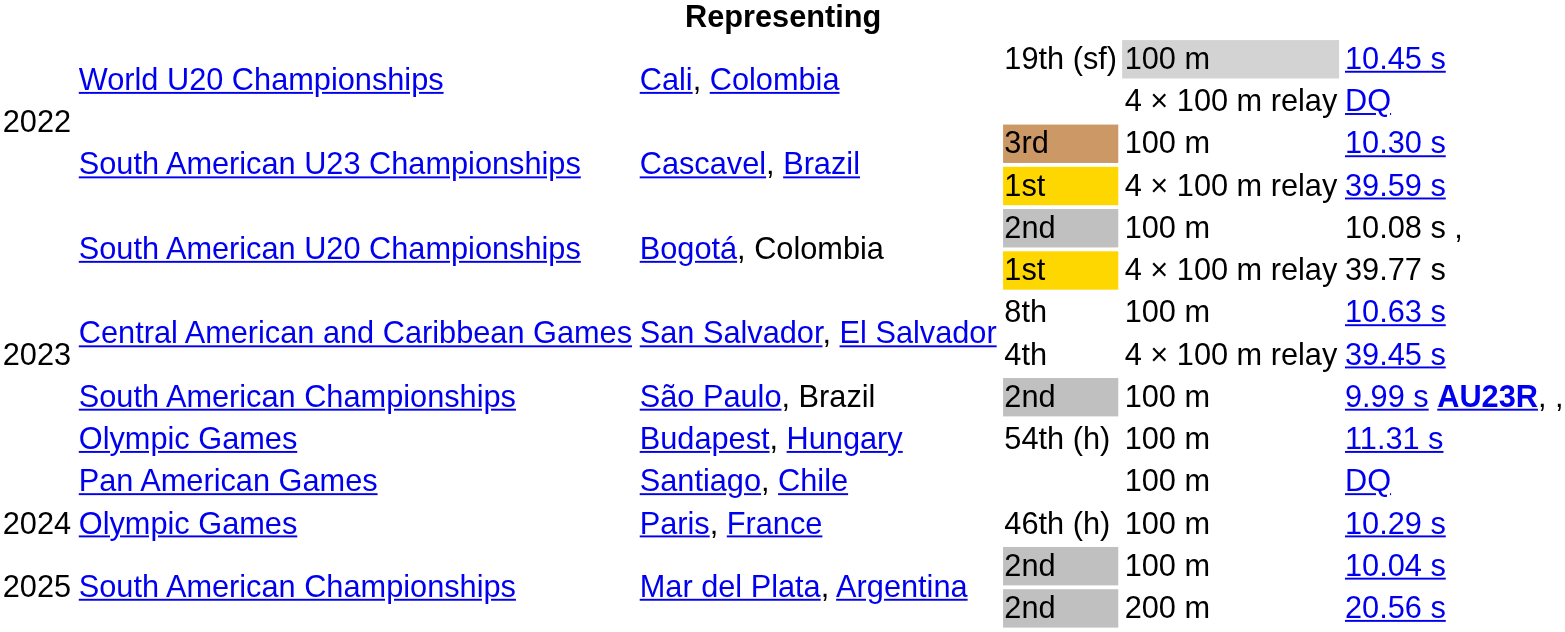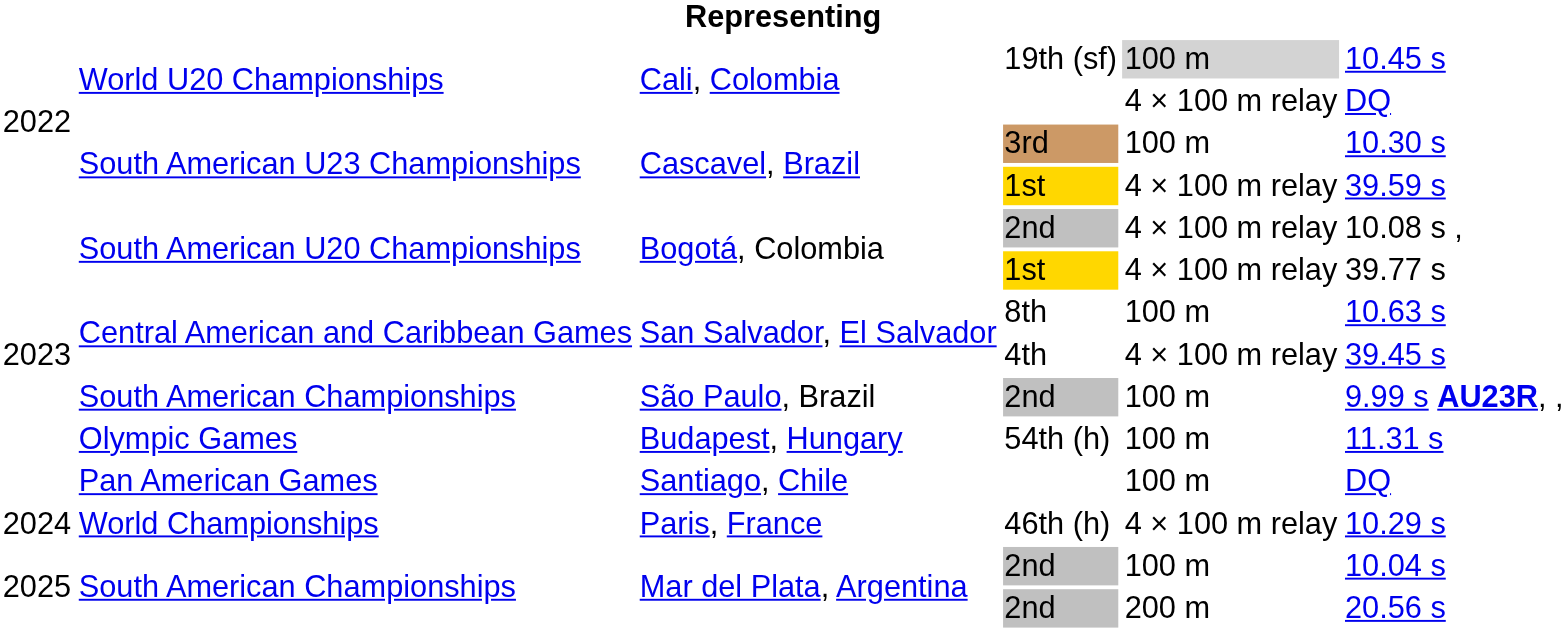 <table>
 <tr>
 <th colspan="6">Representing </th>
 </tr>
 <tr>
 <td rowspan=4>2022</td>
 <td rowspan=2><a href='#'>World U20 Championships</a></td>
 <td rowspan=2><a href='#'>Cali</a>, <a href='#'>Colombia</a></td>
 <td>19th (sf)</td>
 <td style="background: lightgrey;">100 m</td>
 <td><a href='#'>10.45 s</a></td>
 </tr>
 <tr>
 <td></td>
 <td>4 × 100 m relay</td>
 <td><a href='#'>DQ</a></td>
 </tr>
 <tr>
 <td rowspan=2><a href='#'>South American U23 Championships</a></td>
 <td rowspan=2><a href='#'>Cascavel</a>, <a href='#'>Brazil</a></td>
 <td bgcolor=cc9966>3rd</td>
 <td>100 m</td>
 <td><a href='#'>10.30 s</a></td>
 </tr>
 <tr>
 <td bgcolor=gold>1st</td>
 <td>4 × 100 m relay</td>
 <td><a href='#'>39.59 s</a> <strong></strong></td>
 </tr>
 <tr>
 <td Rowspan=7>2023</td>
 <td Rowspan=2><a href='#'>South American U20 Championships</a></td>
 <td Rowspan=2><a href='#'>Bogotá</a>, Colombia</td>
 <td bgcolor=silver>2nd</td>
-<td>100 m</td>
+<td>4 × 100 m relay</td>
 <td>10.08 s <strong></strong>, <strong></strong></td>
 </tr>
 <tr>
 <td bgcolor=gold>1st</td>
 <td>4 × 100 m relay</td>
 <td>39.77 s <strong></strong></td>
 </tr>
 <tr>
 <td Rowspan=2><a href='#'>Central American and Caribbean Games</a></td>
 <td Rowspan=2><a href='#'>San Salvador</a>, <a href='#'>El Salvador</a></td>
 <td>8th</td>
 <td>100 m</td>
 <td><a href='#'>10.63 s</a></td>
 </tr>
 <tr>
 <td>4th</td>
 <td>4 × 100 m relay</td>
 <td><a href='#'>39.45 s</a></td>
 </tr>
 <tr>
 <td><a href='#'>South American Championships</a></td>
 <td><a href='#'>São Paulo</a>, Brazil</td>
 <td bgcolor=silver>2nd</td>
 <td>100 m</td>
 <td><a href='#'>9.99 s</a> <strong><a href='#'>AU23R</a></strong>, <strong></strong>, <strong></strong></td>
 </tr>
 <tr>
 <td><a href='#'>Olympic Games</a></td>
 <td><a href='#'>Budapest</a>, <a href='#'>Hungary</a></td>
 <td>54th (h)</td>
 <td>100 m</td>
 <td><a href='#'>11.31 s</a></td>
 </tr>
 <tr>
 <td><a href='#'>Pan American Games</a></td>
 <td><a href='#'>Santiago</a>, <a href='#'>Chile</a></td>
 <td></td>
 <td>100 m</td>
 <td><a href='#'>DQ</a></td>
 </tr>
 <tr>
 <td>2024</td>
-<td><a href='#'>Olympic Games</a></td>
+<td><a href='#'>World Championships</a></td>
 <td><a href='#'>Paris</a>, <a href='#'>France</a></td>
 <td>46th (h)</td>
-<td>100 m</td>
+<td>4 × 100 m relay</td>
 <td><a href='#'>10.29 s</a></td>
 </tr>
 <tr>
 <td rowspan=2>2025</td>
 <td rowspan=2><a href='#'>South American Championships</a></td>
 <td rowspan=2><a href='#'>Mar del Plata</a>, <a href='#'>Argentina</a></td>
 <td bgcolor=silver>2nd</td>
 <td>100 m</td>
 <td><a href='#'>10.04 s</a></td>
 </tr>
 <tr>
 <td bgcolor=silver>2nd</td>
 <td>200 m</td>
 <td><a href='#'>20.56 s</a></td>
 </tr>
 </table>
